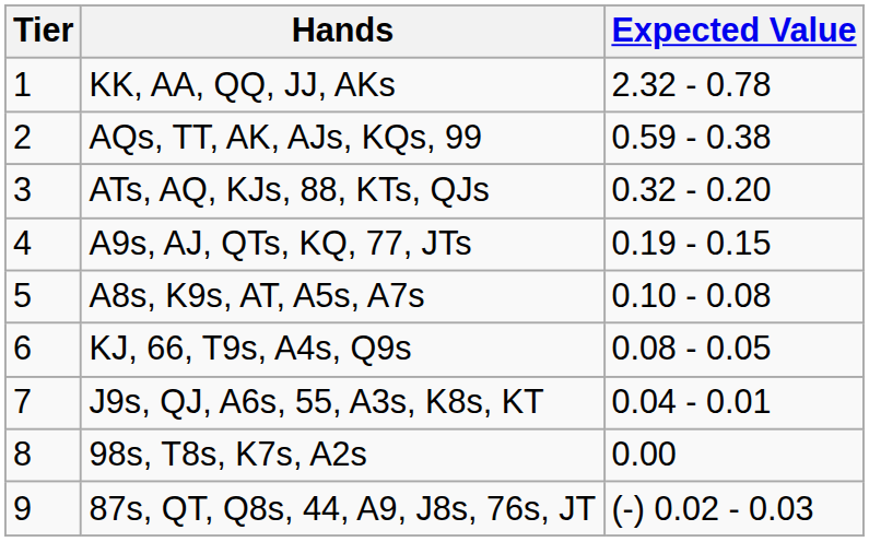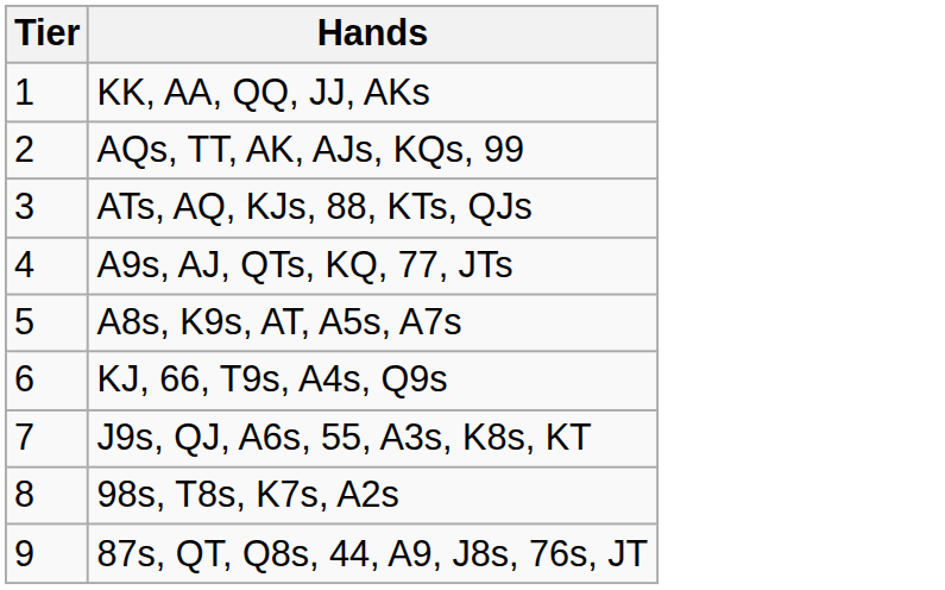 <table class="wikitable">
 <tr>
 <th>Tier</th>
 <th>Hands</th>
-<th><a href='#'>Expected Value</a></th>
 </tr>
 <tr>
 <td>1</td>
 <td>KK, AA, QQ, JJ, AKs</td>
-<td>2.32 - 0.78</td>
 </tr>
 <tr>
 <td>2</td>
 <td>AQs, TT, AK, AJs, KQs, 99</td>
-<td>0.59 - 0.38</td>
 </tr>
 <tr>
 <td>3</td>
 <td>ATs, AQ, KJs, 88, KTs, QJs</td>
-<td>0.32 - 0.20</td>
 </tr>
 <tr>
 <td>4</td>
 <td>A9s, AJ, QTs, KQ, 77, JTs</td>
-<td>0.19 - 0.15</td>
 </tr>
 <tr>
 <td>5</td>
 <td>A8s, K9s, AT, A5s, A7s</td>
-<td>0.10 - 0.08</td>
 </tr>
 <tr>
 <td>6</td>
 <td>KJ, 66, T9s, A4s, Q9s</td>
-<td>0.08 - 0.05</td>
 </tr>
 <tr>
 <td>7</td>
 <td>J9s, QJ, A6s, 55, A3s, K8s, KT</td>
-<td>0.04 - 0.01</td>
 </tr>
 <tr>
 <td>8</td>
 <td>98s, T8s, K7s, A2s</td>
-<td>0.00</td>
 </tr>
 <tr>
 <td>9</td>
 <td>87s, QT, Q8s, 44, A9, J8s, 76s, JT</td>
-<td>(-) 0.02 - 0.03</td>
 </tr>
 </table>
